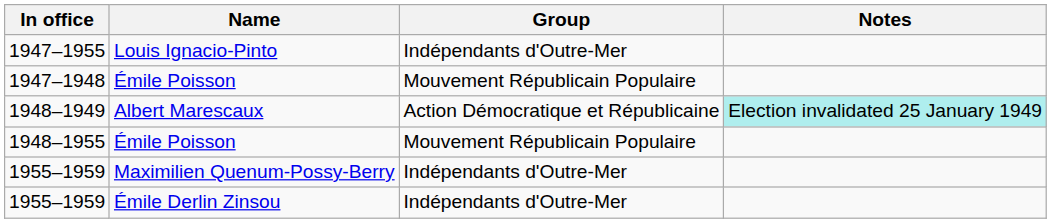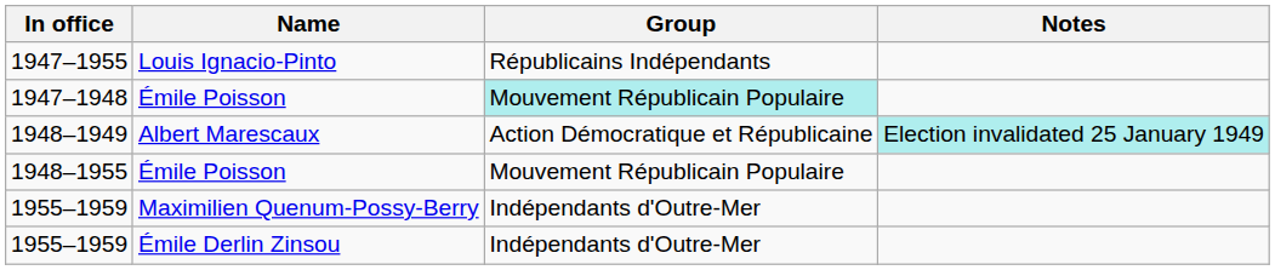 <table class="wikitable sortable">
 <tr>
 <th>In office</th>
 <th>Name</th>
 <th>Group</th>
 <th>Notes</th>
 </tr>
 <tr>
 <td>1947–1955</td>
 <td><a href='#'>Louis Ignacio-Pinto</a></td>
-<td>Indépendants d'Outre-Mer</td>
+<td>Républicains Indépendants</td>
 <td></td>
 </tr>
 <tr>
 <td>1947–1948</td>
 <td><a href='#'>Émile Poisson</a></td>
-<td>Mouvement Républicain Populaire</td>
+<td style="background: paleturquoise;">Mouvement Républicain Populaire</td>
 <td></td>
 </tr>
 <tr>
 <td>1948–1949</td>
 <td><a href='#'>Albert Marescaux</a></td>
 <td>Action Démocratique et Républicaine</td>
 <td style="background: paleturquoise;">Election invalidated 25 January 1949</td>
 </tr>
 <tr>
 <td>1948–1955</td>
 <td><a href='#'>Émile Poisson</a></td>
 <td>Mouvement Républicain Populaire</td>
 <td></td>
 </tr>
 <tr>
 <td>1955–1959</td>
 <td><a href='#'>Maximilien Quenum-Possy-Berry</a></td>
 <td>Indépendants d'Outre-Mer</td>
 <td></td>
 </tr>
 <tr>
 <td>1955–1959</td>
 <td><a href='#'>Émile Derlin Zinsou</a></td>
 <td>Indépendants d'Outre-Mer</td>
 <td></td>
 </tr>
 </table>
